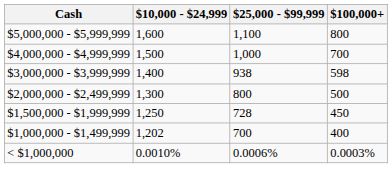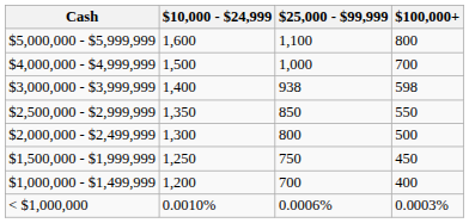 <table class="wikitable">
 <tr>
 <th>Cash</th>
 <th>$10,000 - $24,999</th>
 <th>$25,000 - $99,999</th>
 <th>$100,000+</th>
 </tr>
 <tr>
 <td>$5,000,000 - $5,999,999</td>
 <td>1,600</td>
 <td>1,100</td>
 <td>800</td>
 </tr>
 <tr>
 <td>$4,000,000 - $4,999,999</td>
 <td>1,500</td>
 <td>1,000</td>
 <td>700</td>
 </tr>
 <tr>
 <td>$3,000,000 - $3,999,999</td>
 <td>1,400</td>
 <td>938</td>
 <td>598</td>
 </tr>
 <tr>
+<td>$2,500,000 - $2,999,999</td>
+<td>1,350</td>
+<td>850</td>
+<td>550</td>
+</tr>
+<tr>
 <td>$2,000,000 - $2,499,999</td>
 <td>1,300</td>
 <td>800</td>
 <td>500</td>
 </tr>
 <tr>
 <td>$1,500,000 - $1,999,999</td>
 <td>1,250</td>
-<td>728</td>
+<td>750</td>
 <td>450</td>
 </tr>
 <tr>
 <td>$1,000,000 - $1,499,999</td>
-<td>1,202</td>
+<td>1,200</td>
 <td>700</td>
 <td>400</td>
 </tr>
 <tr>
 <td>< $1,000,000</td>
 <td>0.0010%</td>
 <td>0.0006%</td>
 <td>0.0003%</td>
 </tr>
 </table>
